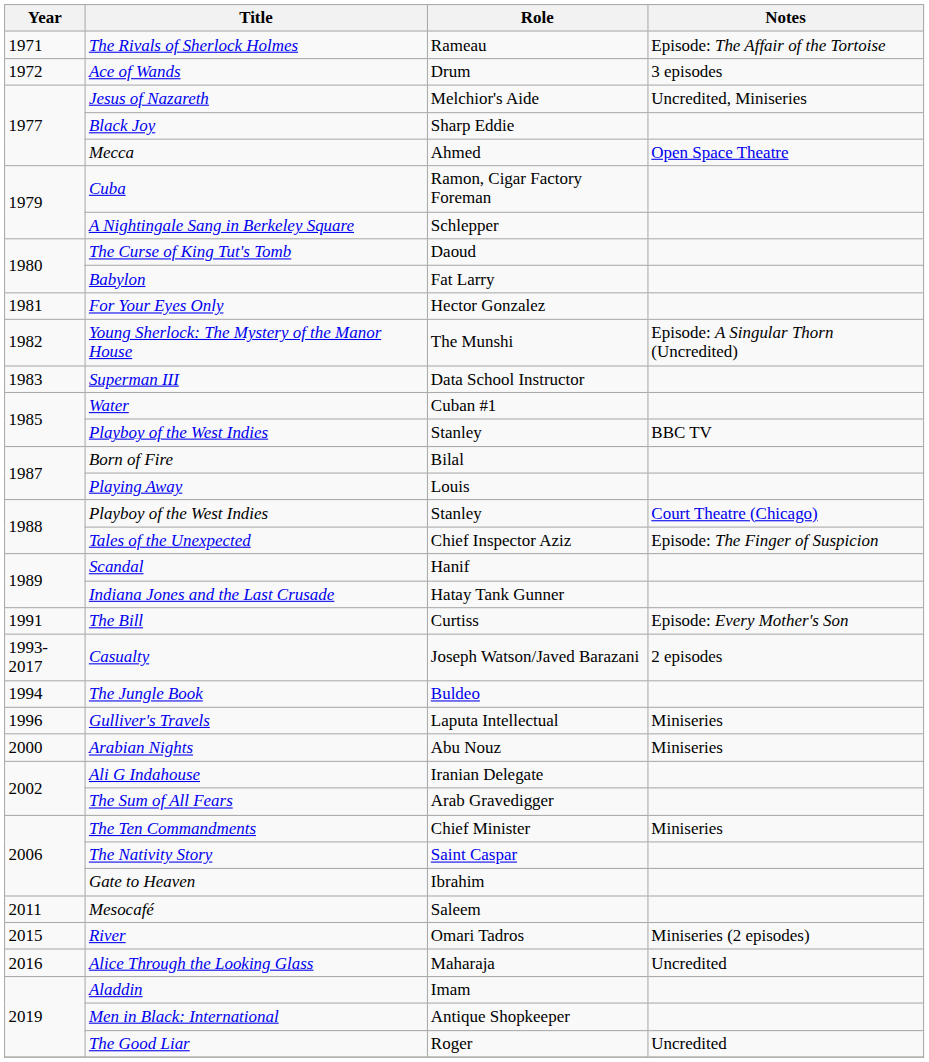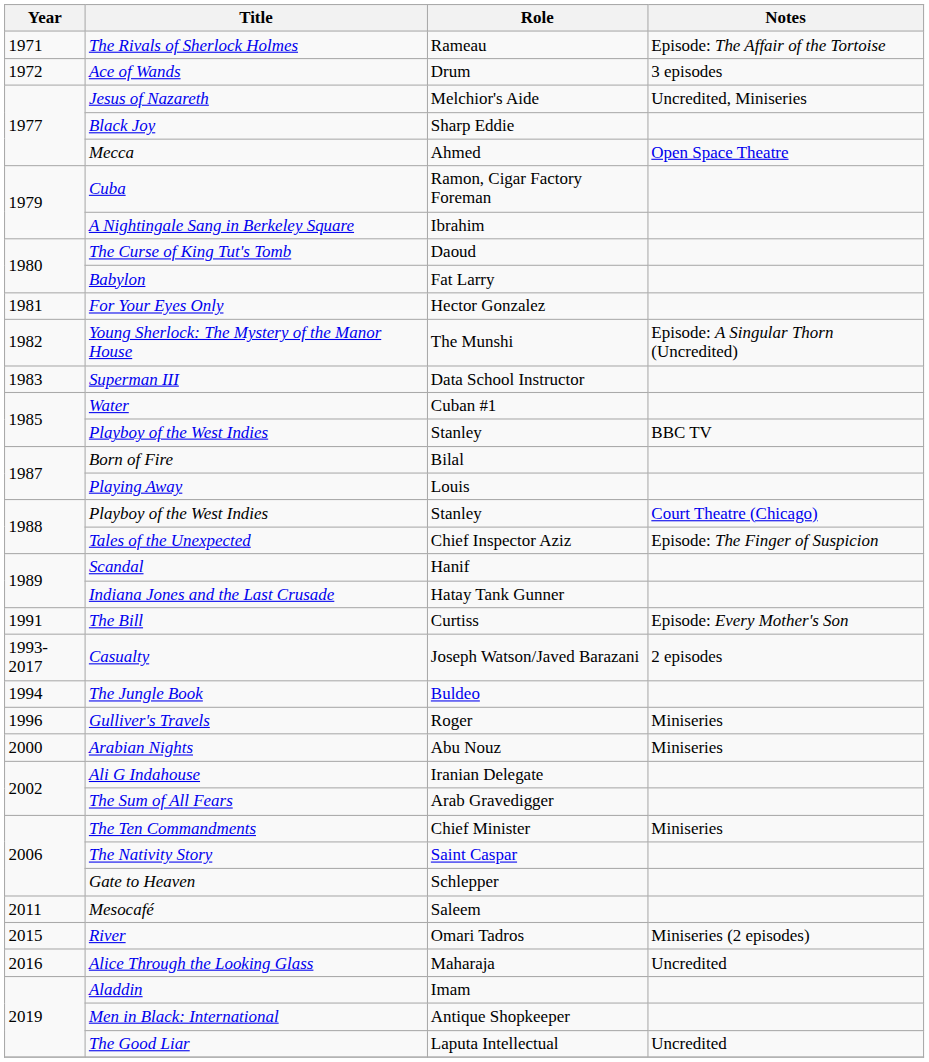 <table class="wikitable">
 <tr>
 <th>Year</th>
 <th>Title</th>
 <th>Role</th>
 <th>Notes</th>
 </tr>
 <tr>
 <td>1971</td>
 <td><em><a href='#'>The Rivals of Sherlock Holmes</a></em></td>
 <td>Rameau</td>
 <td>Episode: <em>The Affair of the Tortoise</em></td>
 </tr>
 <tr>
 <td>1972</td>
 <td><em><a href='#'>Ace of Wands</a></em></td>
 <td>Drum</td>
 <td>3 episodes</td>
 </tr>
 <tr>
 <td rowspan=3>1977</td>
 <td><em><a href='#'>Jesus of Nazareth</a></em></td>
 <td>Melchior's Aide</td>
 <td>Uncredited, Miniseries</td>
 </tr>
 <tr>
 <td><em><a href='#'>Black Joy</a></em></td>
 <td>Sharp Eddie</td>
 <td></td>
 </tr>
 <tr>
 <td><em>Mecca</em></td>
 <td>Ahmed</td>
 <td><a href='#'>Open Space Theatre</a></td>
 </tr>
 <tr>
 <td rowspan=2>1979</td>
 <td><em><a href='#'>Cuba</a></em></td>
 <td>Ramon, Cigar Factory Foreman</td>
 <td></td>
 </tr>
 <tr>
 <td><em><a href='#'>A Nightingale Sang in Berkeley Square</a></em></td>
-<td>Schlepper</td>
+<td>Ibrahim</td>
 <td></td>
 </tr>
 <tr>
 <td rowspan=2>1980</td>
 <td><em><a href='#'>The Curse of King Tut's Tomb</a></em></td>
 <td>Daoud</td>
 <td></td>
 </tr>
 <tr>
 <td><em><a href='#'>Babylon</a></em></td>
 <td>Fat Larry</td>
 <td></td>
 </tr>
 <tr>
 <td>1981</td>
 <td><em><a href='#'>For Your Eyes Only</a></em></td>
 <td>Hector Gonzalez</td>
 <td></td>
 </tr>
 <tr>
 <td>1982</td>
 <td><em><a href='#'>Young Sherlock: The Mystery of the Manor House</a></em></td>
 <td>The Munshi</td>
 <td>Episode: <em>A Singular Thorn</em> (Uncredited)</td>
 </tr>
 <tr>
 <td>1983</td>
 <td><em><a href='#'>Superman III</a></em></td>
 <td>Data School Instructor</td>
 <td></td>
 </tr>
 <tr>
 <td Rowspan=2>1985</td>
 <td><em><a href='#'>Water</a></em></td>
 <td>Cuban #1</td>
 <td></td>
 </tr>
 <tr>
 <td><em><a href='#'>Playboy of the West Indies</a></em></td>
 <td>Stanley</td>
 <td>BBC TV</td>
 </tr>
 <tr>
 <td rowspan=2>1987</td>
 <td><em>Born of Fire</em></td>
 <td>Bilal</td>
 <td></td>
 </tr>
 <tr>
 <td><em><a href='#'>Playing Away</a></em></td>
 <td>Louis</td>
 <td></td>
 </tr>
 <tr>
 <td rowspan=2>1988</td>
 <td><em>Playboy of the West Indies</em></td>
 <td>Stanley</td>
 <td><a href='#'>Court Theatre (Chicago)</a></td>
 </tr>
 <tr>
 <td><em><a href='#'>Tales of the Unexpected</a></em></td>
 <td>Chief Inspector Aziz</td>
 <td>Episode: <em>The Finger of Suspicion</em></td>
 </tr>
 <tr>
 <td rowspan=2>1989</td>
 <td><em><a href='#'>Scandal</a></em></td>
 <td>Hanif</td>
 <td></td>
 </tr>
 <tr>
 <td><em><a href='#'>Indiana Jones and the Last Crusade</a></em></td>
 <td>Hatay Tank Gunner</td>
 <td></td>
 </tr>
 <tr>
 <td>1991</td>
 <td><em><a href='#'>The Bill</a></em></td>
 <td>Curtiss</td>
 <td>Episode: <em>Every Mother's Son</em></td>
 </tr>
 <tr>
 <td>1993-2017</td>
 <td><em><a href='#'>Casualty</a></em></td>
 <td>Joseph Watson/Javed Barazani</td>
 <td>2 episodes</td>
 </tr>
 <tr>
 <td>1994</td>
 <td><em><a href='#'>The Jungle Book</a></em></td>
 <td><a href='#'>Buldeo</a></td>
 <td></td>
 </tr>
 <tr>
 <td>1996</td>
 <td><em><a href='#'>Gulliver's Travels</a></em></td>
-<td>Laputa Intellectual</td>
+<td>Roger</td>
 <td>Miniseries</td>
 </tr>
 <tr>
 <td>2000</td>
 <td><em><a href='#'>Arabian Nights</a></em></td>
 <td>Abu Nouz</td>
 <td>Miniseries</td>
 </tr>
 <tr>
 <td rowspan=2>2002</td>
 <td><em><a href='#'>Ali G Indahouse</a></em></td>
 <td>Iranian Delegate</td>
 <td></td>
 </tr>
 <tr>
 <td><em><a href='#'>The Sum of All Fears</a></em></td>
 <td>Arab Gravedigger</td>
 <td></td>
 </tr>
 <tr>
 <td rowspan=3>2006</td>
 <td><em><a href='#'>The Ten Commandments</a></em></td>
 <td>Chief Minister</td>
 <td>Miniseries</td>
 </tr>
 <tr>
 <td><em><a href='#'>The Nativity Story</a></em></td>
 <td><a href='#'>Saint Caspar</a></td>
 <td></td>
 </tr>
 <tr>
 <td><em>Gate to Heaven</em></td>
-<td>Ibrahim</td>
+<td>Schlepper</td>
 <td></td>
 </tr>
 <tr>
 <td>2011</td>
 <td><em>Mesocafé</em></td>
 <td>Saleem</td>
 <td></td>
 </tr>
 <tr>
 <td>2015</td>
 <td><em><a href='#'>River</a></em></td>
 <td>Omari Tadros</td>
 <td>Miniseries (2 episodes)</td>
 </tr>
 <tr>
 <td>2016</td>
 <td><em><a href='#'>Alice Through the Looking Glass</a></em></td>
 <td>Maharaja</td>
 <td>Uncredited</td>
 </tr>
 <tr>
 <td rowspan=3>2019</td>
 <td><em><a href='#'>Aladdin</a></em></td>
 <td>Imam</td>
 <td></td>
 </tr>
 <tr>
 <td><em><a href='#'>Men in Black: International</a></em></td>
 <td>Antique Shopkeeper</td>
 <td></td>
 </tr>
 <tr>
 <td><em><a href='#'>The Good Liar</a></em></td>
-<td>Roger</td>
+<td>Laputa Intellectual</td>
 <td>Uncredited</td>
 </tr>
 <tr>
 </tr>
 </table>
